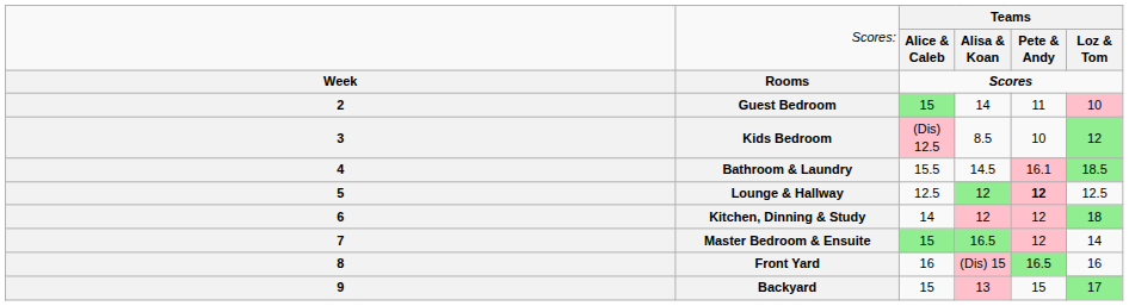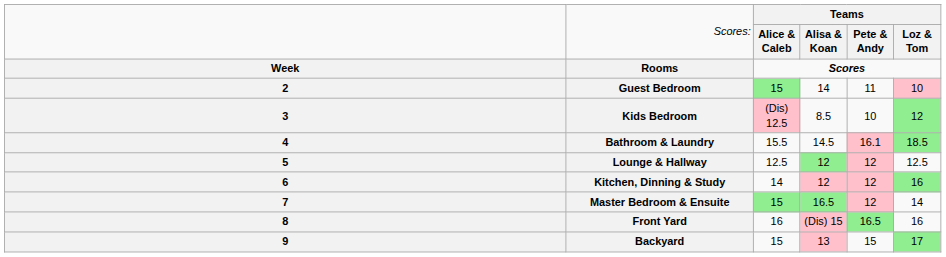 <table class="wikitable" style="text-align: center; font-size: 9pt; line-height:16px; width:65%">
 <tr>
 <td rowspan="2"></td>
 <td style="width:20%; text-align:right;" rowspan="2"><em>Scores:</em></td>
 <th colspan="4">Teams</th>
 </tr>
 <tr>
 <th style="width:5%;" scope="col" style="background:#B87BF6; color:black;">Alice & Caleb</th>
 <th style="width:5%;" scope="col" style="background:#B87BF6; background-color:#f4de00">Alisa & Koan</th>
 <th style="width:5%;" scope="col" style="background:skyblue; color:black;">Pete & Andy</th>
 <th style="width:5%;" scope="col" style="background:orange; color:black;">Loz & Tom</th>
 </tr>
 <tr>
 <th>Week</th>
 <th>Rooms</th>
 <td colspan="4"><strong><em>Scores</em></strong></td>
 </tr>
 <tr>
 <th>2</th>
 <th style="width:5%;">Guest Bedroom</th>
 <td bgcolor="lightgreen">15</td>
 <td>14</td>
 <td>11</td>
 <td bgcolor="pink">10</td>
 </tr>
 <tr>
 <th>3</th>
 <th style="width:5%;">Kids Bedroom</th>
 <td bgcolor="Pink">(Dis) 12.5</td>
 <td>8.5</td>
 <td>10</td>
 <td bgcolor="lightgreen">12</td>
 </tr>
 <tr>
 <th>4</th>
 <th>Bathroom & Laundry</th>
 <td>15.5</td>
 <td>14.5</td>
 <td bgcolor="pink">16.1</td>
 <td bgcolor="lightgreen">18.5</td>
 </tr>
 <tr>
 <th>5</th>
 <th>Lounge & Hallway</th>
 <td>12.5</td>
 <td bgcolor="lightgreen">12</td>
-<td bgcolor="pink"><strong>12</strong></td>
+<td bgcolor="pink">12</td>
 <td>12.5</td>
 </tr>
 <tr>
 <th>6</th>
 <th>Kitchen, Dinning & Study</th>
 <td>14</td>
 <td bgcolor="pink">12</td>
 <td bgcolor="pink">12</td>
-<td bgcolor="lightgreen">18</td>
+<td bgcolor="lightgreen">16</td>
 </tr>
 <tr>
 <th>7</th>
 <th>Master Bedroom & Ensuite</th>
 <td style="background: lightgreen;">15</td>
 <td bgcolor="lightgreen">16.5</td>
 <td bgcolor="pink">12</td>
 <td>14</td>
 </tr>
 <tr>
 <th>8</th>
 <th>Front Yard</th>
 <td>16</td>
 <td bgcolor="pink">(Dis) 15</td>
 <td bgcolor="lightgreen">16.5</td>
 <td>16</td>
 </tr>
 <tr>
 <th>9</th>
 <th>Backyard</th>
 <td>15</td>
 <td bgcolor="pink">13</td>
 <td>15</td>
 <td bgcolor="lightgreen">17</td>
 </tr>
 </table>
